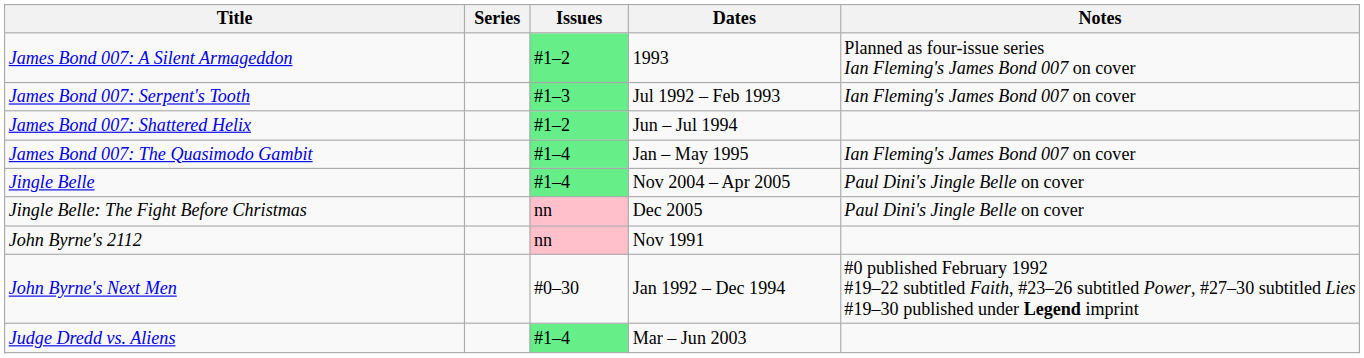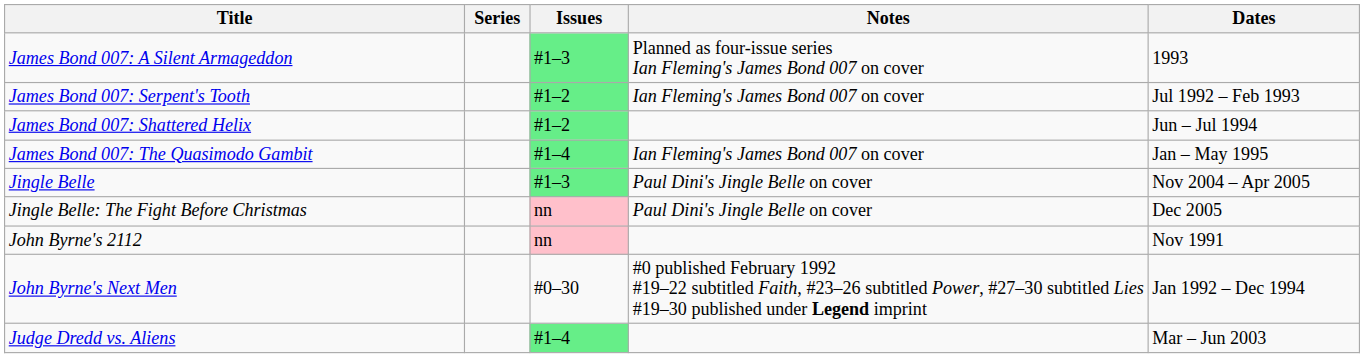 <table class="wikitable">
 <tr>
 <th scope="col" style="width: 400px;">Title</th>
 <th scope="col" style="width: 50px;">Series</th>
 <th scope="col" style="width: 80px;">Issues</th>
+<th>Notes</th>
 <th scope="col" style="width: 180px;">Dates</th>
-<th>Notes</th>
 </tr>
 <tr>
 <td><em><a href='#'>James Bond 007: A Silent Armageddon</a></em></td>
 <td></td>
-<td style="background:#66EE88;">#1–2</td>
+<td style="background:#66EE88;">#1–3</td>
+<td>Planned as four-issue series<br><em>Ian Fleming's James Bond 007</em> on cover</td>
 <td>1993</td>
-<td>Planned as four-issue series<br><em>Ian Fleming's James Bond 007</em> on cover</td>
 </tr>
 <tr>
 <td><em><a href='#'>James Bond 007: Serpent's Tooth</a></em></td>
 <td></td>
-<td style="background:#66EE88;">#1–3</td>
+<td style="background:#66EE88;">#1–2</td>
+<td><em>Ian Fleming's James Bond 007</em> on cover</td>
 <td>Jul 1992 – Feb 1993</td>
-<td><em>Ian Fleming's James Bond 007</em> on cover</td>
 </tr>
 <tr>
 <td><em><a href='#'>James Bond 007: Shattered Helix</a></em></td>
 <td></td>
 <td style="background:#66EE88;">#1–2</td>
+<td></td>
 <td>Jun – Jul 1994</td>
-<td></td>
 </tr>
 <tr>
 <td><em><a href='#'>James Bond 007: The Quasimodo Gambit</a></em></td>
 <td></td>
 <td style="background:#66EE88;">#1–4</td>
+<td><em>Ian Fleming's James Bond 007</em> on cover</td>
 <td>Jan – May 1995</td>
-<td><em>Ian Fleming's James Bond 007</em> on cover</td>
 </tr>
 <tr>
 <td><em><a href='#'>Jingle Belle</a></em></td>
 <td></td>
-<td style="background:#66EE88;">#1–4</td>
+<td style="background:#66EE88;">#1–3</td>
+<td><em>Paul Dini's Jingle Belle</em> on cover</td>
 <td>Nov 2004 – Apr 2005</td>
-<td><em>Paul Dini's Jingle Belle</em> on cover</td>
 </tr>
 <tr>
 <td><em>Jingle Belle: The Fight Before Christmas</em></td>
 <td></td>
 <td style="background:#FFC0CB;">nn</td>
+<td><em>Paul Dini's Jingle Belle</em> on cover</td>
 <td>Dec 2005</td>
-<td><em>Paul Dini's Jingle Belle</em> on cover</td>
 </tr>
 <tr>
 <td><em>John Byrne's 2112</em></td>
 <td></td>
 <td style="background:#FFC0CB;">nn</td>
+<td></td>
 <td>Nov 1991</td>
-<td></td>
 </tr>
 <tr>
 <td><em><a href='#'>John Byrne's Next Men</a></em></td>
 <td></td>
 <td>#0–30</td>
+<td>#0 published February 1992<br>#19–22 subtitled <em>Faith</em>, #23–26 subtitled <em>Power</em>, #27–30 subtitled <em>Lies</em><br>#19–30 published under <strong>Legend</strong> imprint</td>
 <td>Jan 1992 – Dec 1994</td>
-<td>#0 published February 1992<br>#19–22 subtitled <em>Faith</em>, #23–26 subtitled <em>Power</em>, #27–30 subtitled <em>Lies</em><br>#19–30 published under <strong>Legend</strong> imprint</td>
 </tr>
 <tr>
 <td><em><a href='#'>Judge Dredd vs. Aliens</a></em></td>
 <td></td>
 <td style="background:#66EE88;">#1–4</td>
+<td></td>
 <td>Mar – Jun 2003</td>
-<td></td>
 </tr>
 </table>
